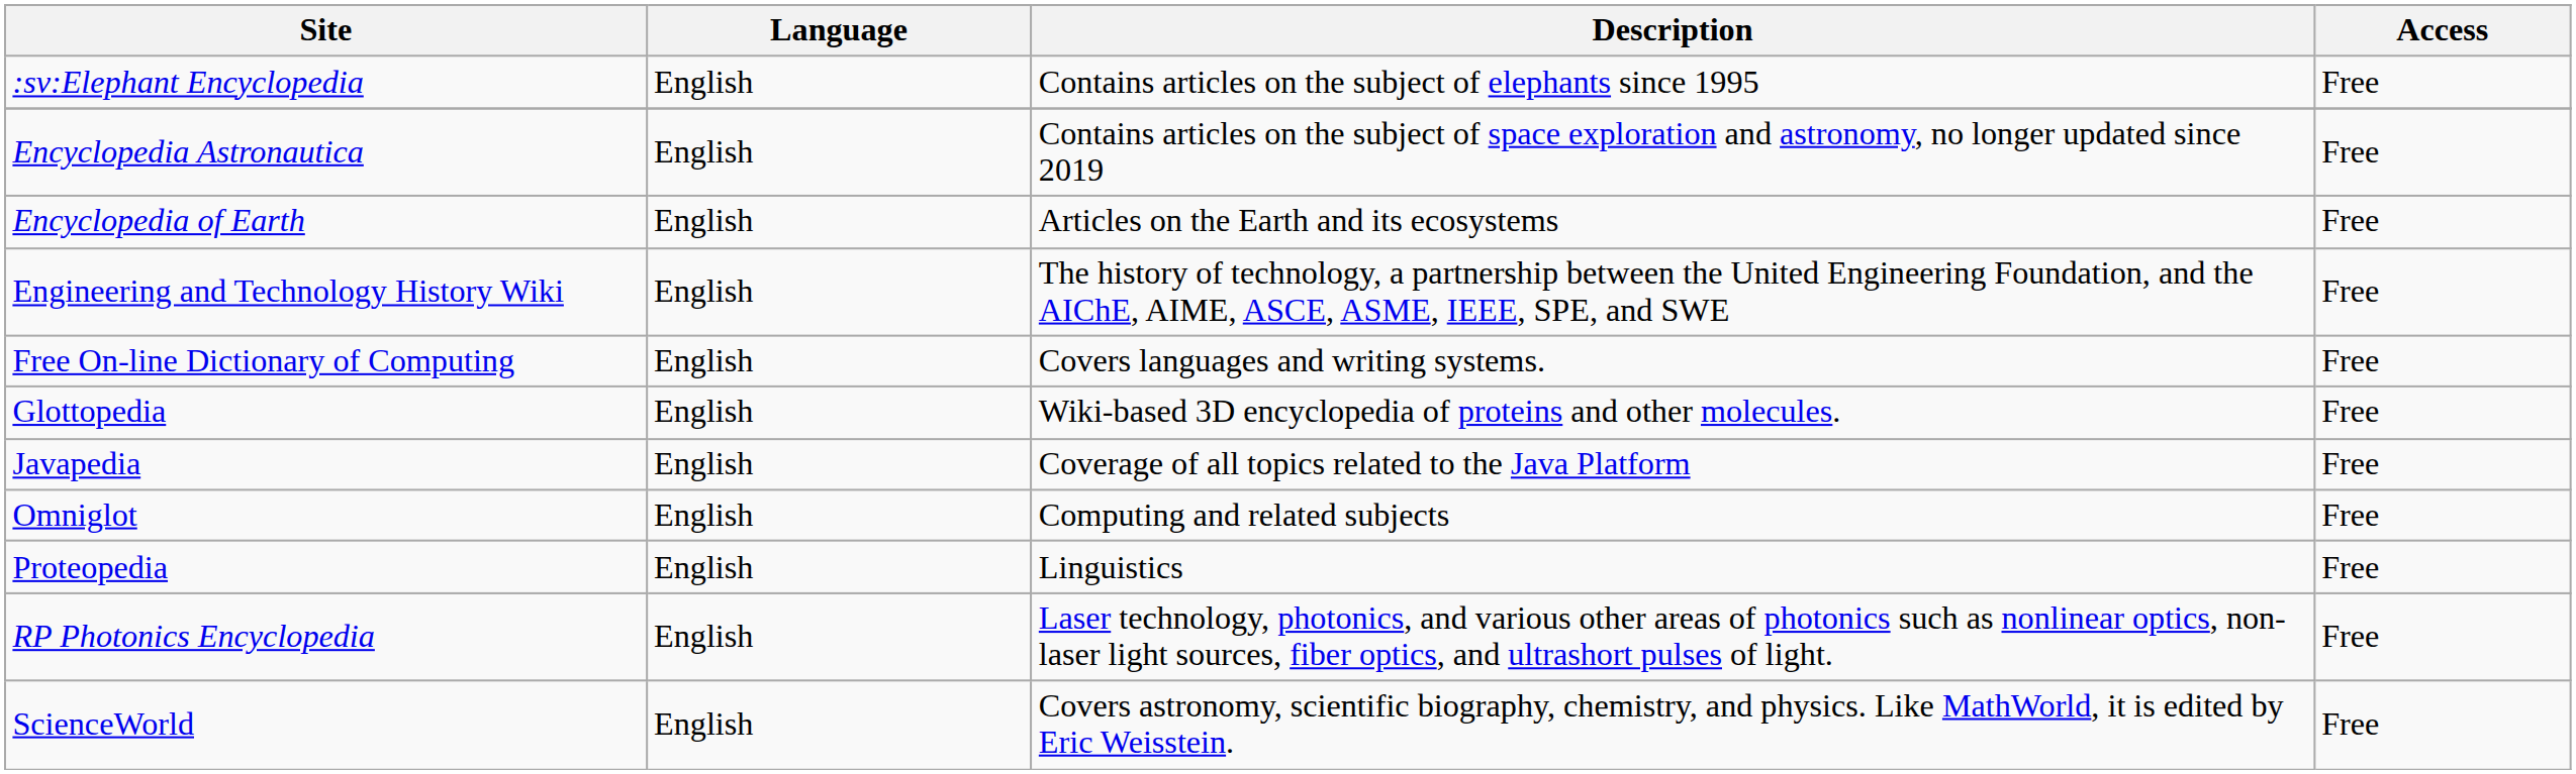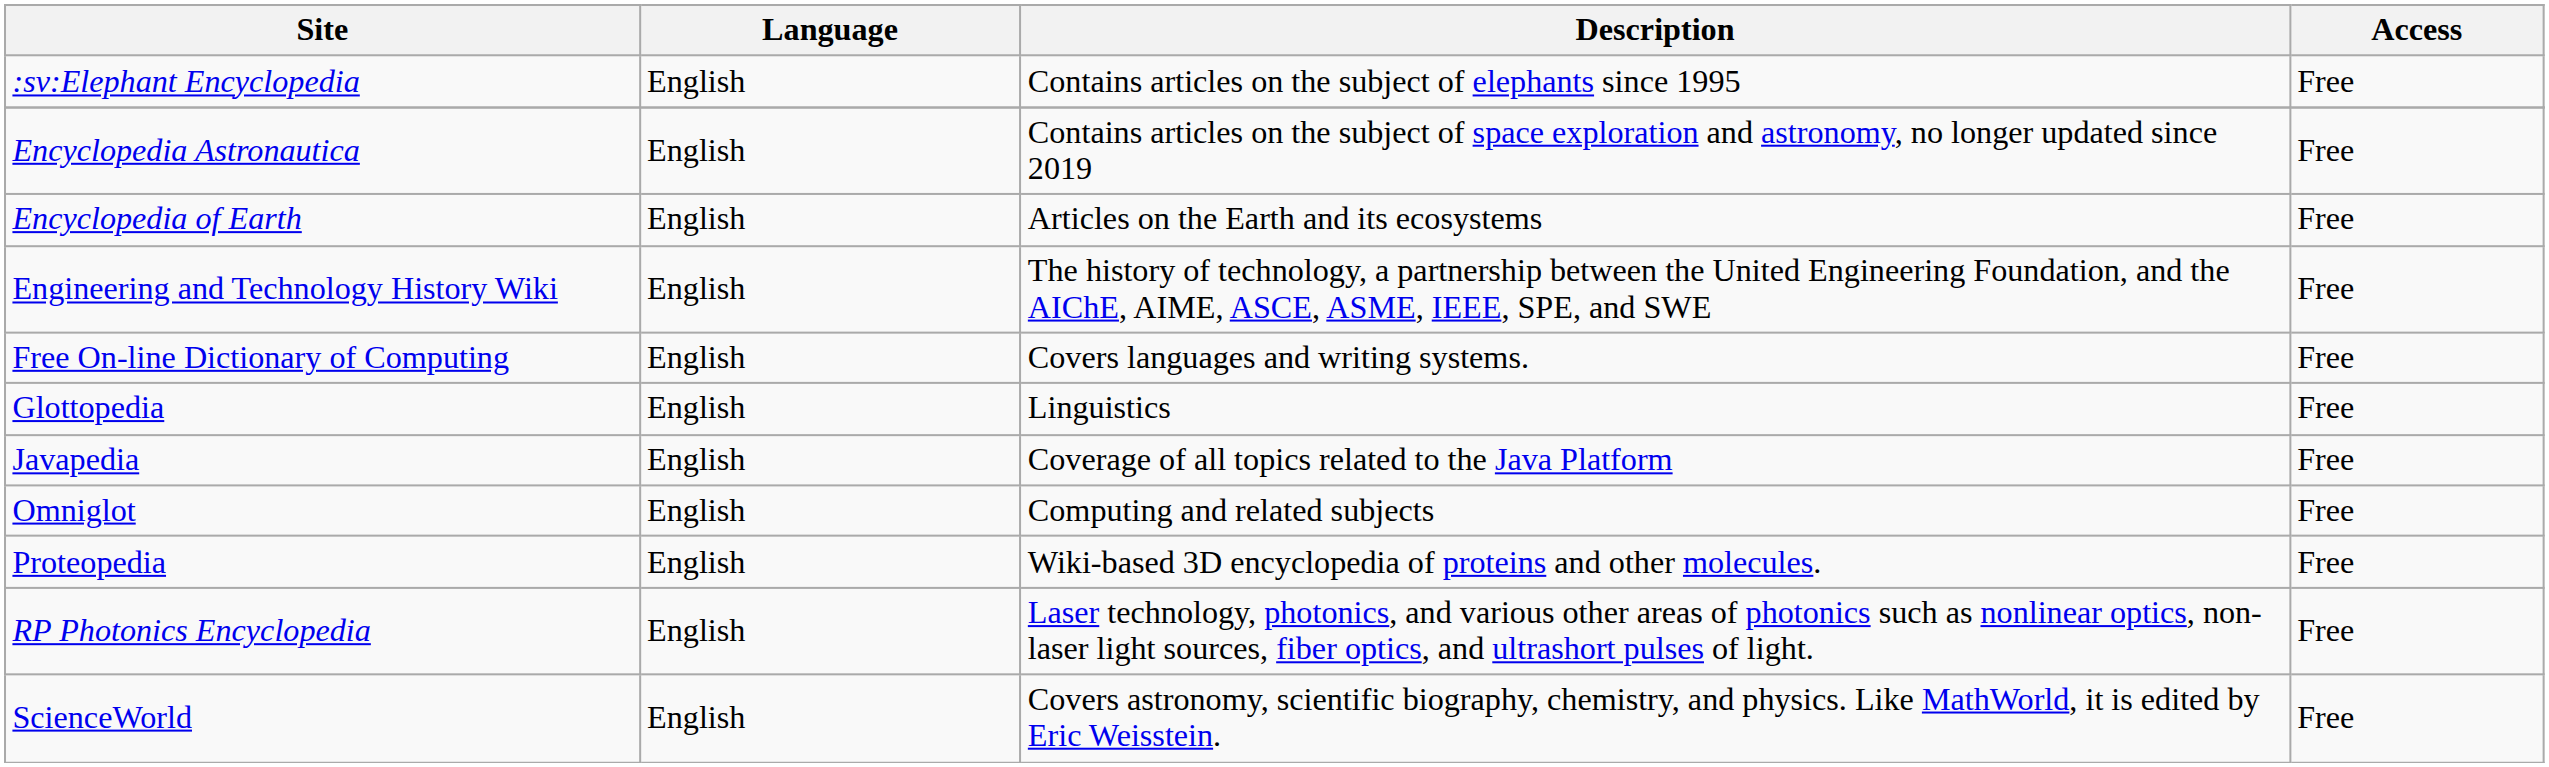 <table class="wikitable sortable" width="100%">
 <tr>
 <th style="width: 25%;">Site</th>
 <th style="width: 15%;">Language</th>
 <th style="width: 50%;">Description</th>
 <th>Access</th>
 </tr>
 <tr>
 <td><em><a href='#'>:sv:Elephant Encyclopedia</a></em></td>
 <td>English</td>
 <td>Contains articles on the subject of <a href='#'>elephants</a> since 1995</td>
 <td>Free</td>
 </tr>
 <tr>
 </tr>
 <tr>
 <td><em><a href='#'>Encyclopedia Astronautica</a></em></td>
 <td>English</td>
 <td>Contains articles on the subject of <a href='#'>space exploration</a> and <a href='#'>astronomy</a>, no longer updated since 2019</td>
 <td>Free</td>
 </tr>
 <tr>
 <td><em><a href='#'>Encyclopedia of Earth</a></em></td>
 <td>English</td>
 <td>Articles on the Earth and its ecosystems</td>
 <td>Free</td>
 </tr>
 <tr>
 <td><a href='#'>Engineering and Technology History Wiki</a></td>
 <td>English</td>
 <td>The history of technology, a partnership between the United Engineering Foundation, and the <a href='#'>AIChE</a>, AIME, <a href='#'>ASCE</a>, <a href='#'>ASME</a>, <a href='#'>IEEE</a>, SPE, and SWE</td>
 <td>Free</td>
 </tr>
 <tr>
 <td><a href='#'>Free On-line Dictionary of Computing</a></td>
 <td>English</td>
 <td>Covers languages and writing systems.</td>
 <td>Free</td>
 </tr>
 <tr>
 <td><a href='#'>Glottopedia</a></td>
 <td>English</td>
-<td>Wiki-based 3D encyclopedia of <a href='#'>proteins</a> and other <a href='#'>molecules</a>.</td>
+<td>Linguistics</td>
 <td>Free</td>
 </tr>
 <tr>
 <td><a href='#'>Javapedia</a></td>
 <td>English</td>
 <td>Coverage of all topics related to the <a href='#'>Java Platform</a></td>
 <td>Free</td>
 </tr>
 <tr>
 <td><a href='#'>Omniglot</a></td>
 <td>English</td>
 <td>Computing and related subjects</td>
 <td>Free</td>
 </tr>
 <tr>
 <td><a href='#'>Proteopedia</a></td>
 <td>English</td>
-<td>Linguistics</td>
+<td>Wiki-based 3D encyclopedia of <a href='#'>proteins</a> and other <a href='#'>molecules</a>.</td>
 <td>Free</td>
 </tr>
 <tr>
 <td><em><a href='#'>RP Photonics Encyclopedia</a></em></td>
 <td>English</td>
 <td><a href='#'>Laser</a> technology, <a href='#'>photonics</a>, and various other areas of <a href='#'>photonics</a> such as <a href='#'>nonlinear optics</a>, non-laser light sources, <a href='#'>fiber optics</a>, and <a href='#'>ultrashort pulses</a> of light.</td>
 <td>Free</td>
 </tr>
 <tr>
 <td><a href='#'>ScienceWorld</a></td>
 <td>English</td>
 <td>Covers astronomy, scientific biography, chemistry, and physics. Like <a href='#'>MathWorld</a>, it is edited by <a href='#'>Eric Weisstein</a>.</td>
 <td>Free</td>
 </tr>
 </table>
